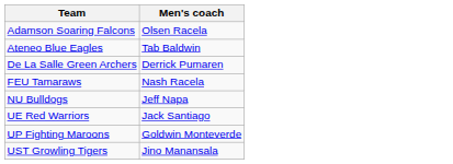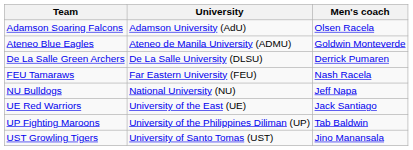 <table class="wikitable">
 <tr>
 <th>Team</th>
+<th>University</th>
 <th>Men's coach</th>
 </tr>
 <tr>
 <td><a href='#'>Adamson Soaring Falcons</a></td>
+<td><a href='#'>Adamson University</a> (AdU)</td>
 <td><a href='#'>Olsen Racela</a></td>
 </tr>
 <tr>
 <td><a href='#'>Ateneo Blue Eagles</a></td>
-<td><a href='#'>Tab Baldwin</a></td>
+<td><a href='#'>Ateneo de Manila University</a> (ADMU)</td>
+<td><a href='#'>Goldwin Monteverde</a></td>
 </tr>
 <tr>
 <td><a href='#'>De La Salle Green Archers</a></td>
+<td><a href='#'>De La Salle University</a> (DLSU)</td>
 <td><a href='#'>Derrick Pumaren</a></td>
 </tr>
 <tr>
 <td><a href='#'>FEU Tamaraws</a></td>
+<td><a href='#'>Far Eastern University</a> (FEU)</td>
 <td><a href='#'>Nash Racela</a></td>
 </tr>
 <tr>
 <td><a href='#'>NU Bulldogs</a></td>
+<td><a href='#'>National University</a> (NU)</td>
 <td><a href='#'>Jeff Napa</a></td>
 </tr>
 <tr>
 <td><a href='#'>UE Red Warriors</a></td>
+<td><a href='#'>University of the East</a> (UE)</td>
 <td><a href='#'>Jack Santiago</a></td>
 </tr>
 <tr>
 <td><a href='#'>UP Fighting Maroons</a></td>
-<td><a href='#'>Goldwin Monteverde</a></td>
+<td><a href='#'>University of the Philippines Diliman</a> (UP)</td>
+<td><a href='#'>Tab Baldwin</a></td>
 </tr>
 <tr>
 <td><a href='#'>UST Growling Tigers</a></td>
+<td><a href='#'>University of Santo Tomas</a> (UST)</td>
 <td><a href='#'>Jino Manansala</a></td>
 </tr>
 </table>
